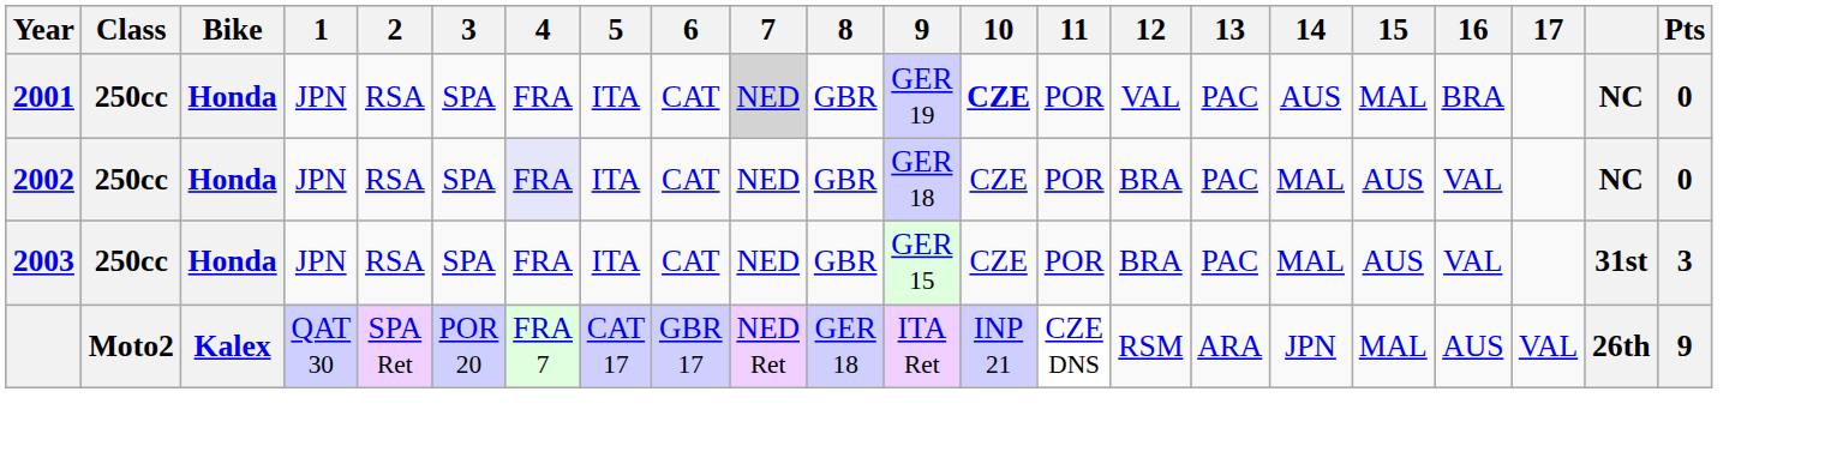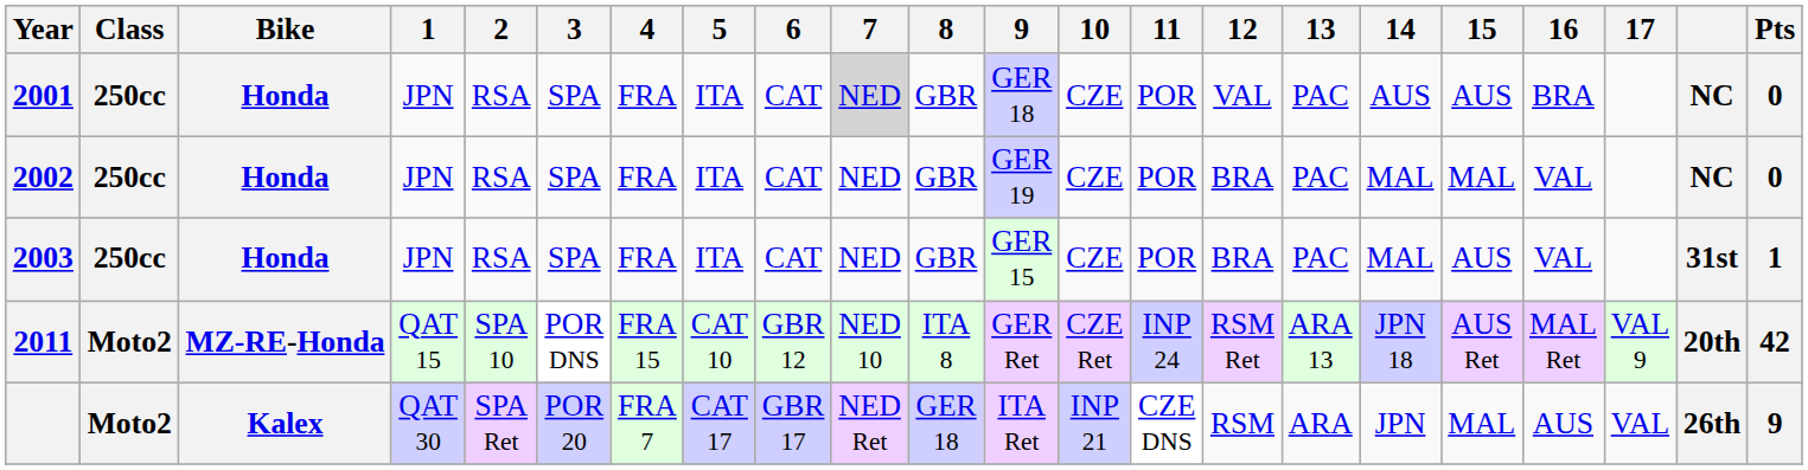 <table class="wikitable" style="text-align:center">
 <tr>
 <th>Year</th>
 <th>Class</th>
 <th>Bike</th>
 <th>1</th>
 <th>2</th>
 <th>3</th>
 <th>4</th>
 <th>5</th>
 <th>6</th>
 <th>7</th>
 <th>8</th>
 <th>9</th>
 <th>10</th>
 <th>11</th>
 <th>12</th>
 <th>13</th>
 <th>14</th>
 <th>15</th>
 <th>16</th>
 <th>17</th>
 <th></th>
 <th>Pts</th>
 </tr>
 <tr>
 <th align="left"><a href='#'>2001</a></th>
 <th align="left">250cc</th>
 <th align="left"><a href='#'>Honda</a></th>
 <td><a href='#'>JPN</a></td>
 <td><a href='#'>RSA</a></td>
 <td><a href='#'>SPA</a></td>
 <td><a href='#'>FRA</a></td>
 <td><a href='#'>ITA</a></td>
 <td><a href='#'>CAT</a></td>
 <td style="background: lightgrey;"><a href='#'>NED</a></td>
 <td><a href='#'>GBR</a></td>
-<td style="background:#cfcfff;"><a href='#'>GER</a><br><small>19</small></td>
-<td><strong><a href='#'>CZE</a></strong></td>
+<td style="background:#cfcfff;"><a href='#'>GER</a><br><small>18</small></td>
+<td><a href='#'>CZE</a></td>
 <td><a href='#'>POR</a></td>
 <td><a href='#'>VAL</a></td>
 <td><a href='#'>PAC</a></td>
 <td><a href='#'>AUS</a></td>
-<td><a href='#'>MAL</a></td>
+<td><a href='#'>AUS</a></td>
 <td><a href='#'>BRA</a></td>
 <td></td>
 <th>NC</th>
 <th>0</th>
 </tr>
 <tr>
 <th align="left"><a href='#'>2002</a></th>
 <th align="left">250cc</th>
 <th align="left"><a href='#'>Honda</a></th>
 <td><a href='#'>JPN</a></td>
 <td><a href='#'>RSA</a></td>
 <td><a href='#'>SPA</a></td>
-<td style="background: lavender;"><a href='#'>FRA</a></td>
+<td><a href='#'>FRA</a></td>
 <td><a href='#'>ITA</a></td>
 <td><a href='#'>CAT</a></td>
 <td><a href='#'>NED</a></td>
 <td><a href='#'>GBR</a></td>
-<td style="background:#cfcfff;"><a href='#'>GER</a><br><small>18</small></td>
+<td style="background:#cfcfff;"><a href='#'>GER</a><br><small>19</small></td>
 <td><a href='#'>CZE</a></td>
 <td><a href='#'>POR</a></td>
 <td><a href='#'>BRA</a></td>
 <td><a href='#'>PAC</a><br><small></small></td>
 <td><a href='#'>MAL</a></td>
-<td><a href='#'>AUS</a></td>
+<td><a href='#'>MAL</a></td>
 <td><a href='#'>VAL</a></td>
 <td></td>
 <th>NC</th>
 <th>0</th>
 </tr>
 <tr>
 <th align="left"><a href='#'>2003</a></th>
 <th align="left">250cc</th>
 <th align="left"><a href='#'>Honda</a></th>
 <td><a href='#'>JPN</a></td>
 <td><a href='#'>RSA</a></td>
 <td><a href='#'>SPA</a></td>
 <td><a href='#'>FRA</a></td>
 <td><a href='#'>ITA</a></td>
 <td><a href='#'>CAT</a></td>
 <td><a href='#'>NED</a></td>
 <td><a href='#'>GBR</a></td>
 <td style="background:#dfffdf;"><a href='#'>GER</a><br><small>15</small></td>
 <td><a href='#'>CZE</a></td>
 <td><a href='#'>POR</a></td>
 <td><a href='#'>BRA</a></td>
 <td><a href='#'>PAC</a></td>
 <td><a href='#'>MAL</a></td>
 <td><a href='#'>AUS</a></td>
 <td><a href='#'>VAL</a></td>
 <td></td>
 <th>31st</th>
-<th>3</th>
+<th>1</th>
+</tr>
+<tr>
+<th align="left"><a href='#'>2011</a></th>
+<th align="left">Moto2</th>
+<th align="left"><a href='#'>MZ-RE</a>-<a href='#'>Honda</a></th>
+<td style="background:#dfffdf;"><a href='#'>QAT</a><br><small>15</small></td>
+<td style="background:#dfffdf;"><a href='#'>SPA</a><br><small>10</small></td>
+<td style="background:#ffffff;"><a href='#'>POR</a><br><small>DNS</small></td>
+<td style="background:#dfffdf;"><a href='#'>FRA</a><br><small>15</small></td>
+<td style="background:#dfffdf;"><a href='#'>CAT</a><br><small>10</small></td>
+<td style="background:#dfffdf;"><a href='#'>GBR</a><br><small>12</small></td>
+<td style="background:#dfffdf;"><a href='#'>NED</a><br><small>10</small></td>
+<td style="background:#dfffdf;"><a href='#'>ITA</a><br><small>8</small></td>
+<td style="background:#efcfff;"><a href='#'>GER</a><br><small>Ret</small></td>
+<td style="background:#efcfff;"><a href='#'>CZE</a><br><small>Ret</small></td>
+<td style="background:#cfcfff;"><a href='#'>INP</a><br><small>24</small></td>
+<td style="background:#efcfff;"><a href='#'>RSM</a><br><small>Ret</small></td>
+<td style="background:#dfffdf;"><a href='#'>ARA</a><br><small>13</small></td>
+<td style="background:#cfcfff;"><a href='#'>JPN</a><br><small>18</small></td>
+<td style="background:#efcfff;"><a href='#'>AUS</a><br><small>Ret</small></td>
+<td style="background:#efcfff;"><a href='#'>MAL</a><br><small>Ret</small></td>
+<td style="background:#dfffdf;"><a href='#'>VAL</a><br><small>9</small></td>
+<th>20th</th>
+<th>42</th>
 </tr>
 <tr>
 <th align="left"></th>
 <th align="left">Moto2</th>
 <th align="left"><a href='#'>Kalex</a></th>
 <td style="background:#cfcfff;"><a href='#'>QAT</a><br><small>30</small></td>
 <td style="background:#efcfff;"><a href='#'>SPA</a><br><small>Ret</small></td>
 <td style="background:#cfcfff;"><a href='#'>POR</a><br><small>20</small></td>
 <td style="background:#dfffdf;"><a href='#'>FRA</a><br><small>7</small></td>
 <td style="background:#cfcfff;"><a href='#'>CAT</a><br><small>17</small></td>
 <td style="background:#cfcfff;"><a href='#'>GBR</a><br><small>17</small></td>
 <td style="background:#efcfff;"><a href='#'>NED</a><br><small>Ret</small></td>
 <td style="background:#cfcfff;"><a href='#'>GER</a><br><small>18</small></td>
 <td style="background:#efcfff;"><a href='#'>ITA</a><br><small>Ret</small></td>
 <td style="background:#cfcfff;"><a href='#'>INP</a><br><small>21</small></td>
 <td style="background:#ffffff;"><a href='#'>CZE</a><br><small>DNS</small></td>
 <td><a href='#'>RSM</a></td>
 <td><a href='#'>ARA</a></td>
 <td><a href='#'>JPN</a></td>
 <td><a href='#'>MAL</a></td>
 <td><a href='#'>AUS</a></td>
 <td><a href='#'>VAL</a></td>
 <th>26th</th>
 <th>9</th>
 </tr>
 </table>
